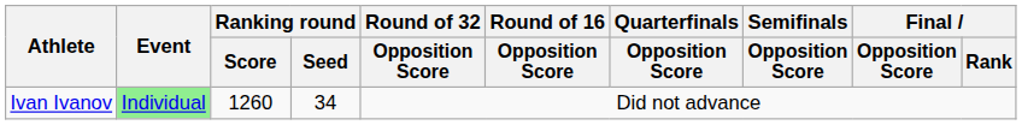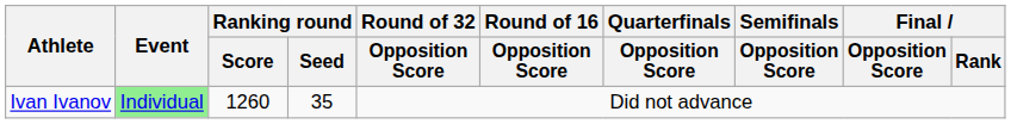 <table class="wikitable" style="font-size:90%; text-align:center">
 <tr>
 <th rowspan=2>Athlete</th>
 <th rowspan=2>Event</th>
 <th colspan="2">Ranking round</th>
 <th>Round of 32</th>
 <th>Round of 16</th>
 <th>Quarterfinals</th>
 <th>Semifinals</th>
 <th colspan="2">Final / </th>
 </tr>
 <tr style="font-size:95%">
 <th>Score</th>
 <th>Seed</th>
 <th>Opposition<br>Score</th>
 <th>Opposition<br>Score</th>
 <th>Opposition<br>Score</th>
 <th>Opposition<br>Score</th>
 <th>Opposition<br>Score</th>
 <th>Rank</th>
 </tr>
 <tr align=center>
 <td align=left><a href='#'>Ivan Ivanov</a></td>
 <td align=left style="background: lightgreen;"><a href='#'>Individual</a></td>
 <td>1260</td>
-<td>34</td>
+<td>35</td>
 <td colspan=6>Did not advance</td>
 </tr>
 </table>
